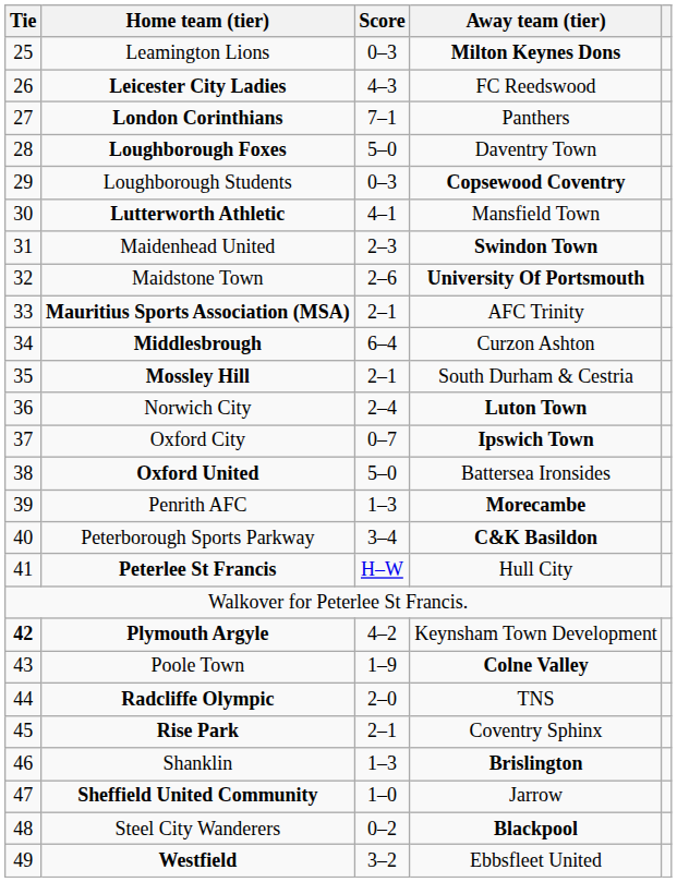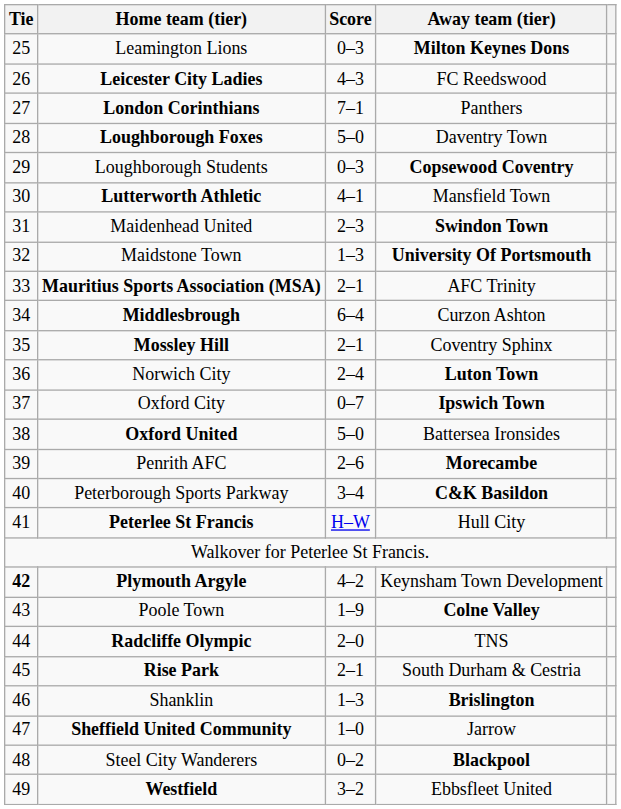 <table class="wikitable" style="text-align:center; font-size:85%">
 <tr>
 <th>Tie</th>
 <th>Home team (tier)</th>
 <th>Score</th>
 <th>Away team (tier)</th>
 <th></th>
 </tr>
 <tr>
 <td>25</td>
 <td>Leamington Lions</td>
 <td>0–3</td>
 <td><strong>Milton Keynes Dons</strong></td>
 <td></td>
 </tr>
 <tr>
 <td>26</td>
 <td><strong>Leicester City Ladies</strong></td>
 <td>4–3</td>
 <td>FC Reedswood</td>
 <td></td>
 </tr>
 <tr>
 <td>27</td>
 <td><strong>London Corinthians</strong></td>
 <td>7–1</td>
 <td>Panthers</td>
 <td></td>
 </tr>
 <tr>
 <td>28</td>
 <td><strong>Loughborough Foxes</strong></td>
 <td>5–0</td>
 <td>Daventry Town</td>
 <td></td>
 </tr>
 <tr>
 <td>29</td>
 <td>Loughborough Students</td>
 <td>0–3</td>
 <td><strong>Copsewood Coventry</strong></td>
 <td></td>
 </tr>
 <tr>
 <td>30</td>
 <td><strong>Lutterworth Athletic</strong></td>
 <td>4–1</td>
 <td>Mansfield Town</td>
 <td></td>
 </tr>
 <tr>
 <td>31</td>
 <td>Maidenhead United</td>
 <td>2–3</td>
 <td><strong>Swindon Town</strong></td>
 <td></td>
 </tr>
 <tr>
 <td>32</td>
 <td>Maidstone Town</td>
-<td>2–6</td>
+<td>1–3</td>
 <td><strong>University Of Portsmouth</strong></td>
 <td></td>
 </tr>
 <tr>
 <td>33</td>
 <td><strong>Mauritius Sports Association (MSA)</strong></td>
 <td>2–1 </td>
 <td>AFC Trinity</td>
 <td></td>
 </tr>
 <tr>
 <td>34</td>
 <td><strong>Middlesbrough</strong></td>
 <td>6–4</td>
 <td>Curzon Ashton</td>
 <td></td>
 </tr>
 <tr>
 <td>35</td>
 <td><strong>Mossley Hill</strong></td>
 <td>2–1</td>
-<td>South Durham & Cestria</td>
+<td>Coventry Sphinx</td>
 <td></td>
 </tr>
 <tr>
 <td>36</td>
 <td>Norwich City</td>
 <td>2–4</td>
 <td><strong>Luton Town</strong></td>
 <td></td>
 </tr>
 <tr>
 <td>37</td>
 <td>Oxford City</td>
 <td>0–7</td>
 <td><strong>Ipswich Town</strong></td>
 <td></td>
 </tr>
 <tr>
 <td>38</td>
 <td><strong>Oxford United</strong></td>
 <td>5–0</td>
 <td>Battersea Ironsides</td>
 <td></td>
 </tr>
 <tr>
 <td>39</td>
 <td>Penrith AFC</td>
-<td>1–3</td>
+<td>2–6</td>
 <td><strong>Morecambe</strong></td>
 <td></td>
 </tr>
 <tr>
 <td>40</td>
 <td>Peterborough Sports Parkway</td>
 <td>3–4 </td>
 <td><strong>C&K Basildon</strong></td>
 <td></td>
 </tr>
 <tr>
 <td>41</td>
 <td><strong>Peterlee St Francis</strong></td>
 <td><a href='#'>H–W</a></td>
 <td>Hull City</td>
 <td></td>
 </tr>
 <tr>
 <td colspan="5">Walkover for Peterlee St Francis.</td>
 </tr>
 <tr>
 <td><strong>42</strong></td>
 <td><strong>Plymouth Argyle</strong></td>
 <td>4–2</td>
 <td>Keynsham Town Development</td>
 <td></td>
 </tr>
 <tr>
 <td>43</td>
 <td>Poole Town</td>
 <td>1–9</td>
 <td><strong>Colne Valley</strong></td>
 <td></td>
 </tr>
 <tr>
 <td>44</td>
 <td><strong>Radcliffe Olympic</strong></td>
 <td>2–0</td>
 <td>TNS</td>
 <td></td>
 </tr>
 <tr>
 <td>45</td>
 <td><strong>Rise Park</strong></td>
 <td>2–1</td>
-<td>Coventry Sphinx</td>
+<td>South Durham & Cestria</td>
 <td></td>
 </tr>
 <tr>
 <td>46</td>
 <td>Shanklin</td>
 <td>1–3</td>
 <td><strong>Brislington</strong></td>
 <td></td>
 </tr>
 <tr>
 <td>47</td>
 <td><strong>Sheffield United Community</strong></td>
 <td>1–0</td>
 <td>Jarrow</td>
 <td></td>
 </tr>
 <tr>
 <td>48</td>
 <td>Steel City Wanderers</td>
 <td>0–2</td>
 <td><strong>Blackpool</strong></td>
 <td></td>
 </tr>
 <tr>
 <td>49</td>
 <td><strong>Westfield</strong></td>
 <td>3–2</td>
 <td>Ebbsfleet United</td>
 <td></td>
 </tr>
 </table>
